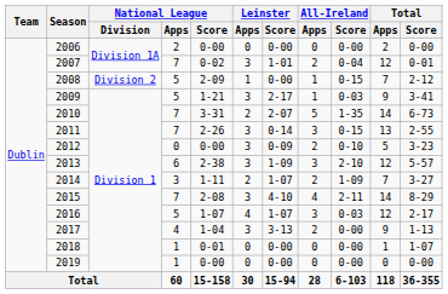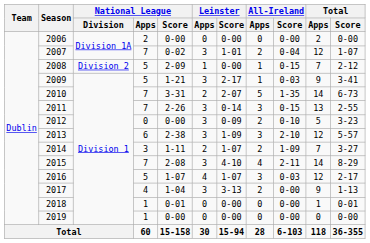 <table class="wikitable" style="text-align:center">
 <tr>
 <th rowspan="2">Team</th>
 <th rowspan="2">Season</th>
 <th colspan="3"><a href='#'>National League</a></th>
 <th colspan="2"><a href='#'>Leinster</a></th>
 <th colspan="2"><a href='#'>All-Ireland</a></th>
 <th colspan="2">Total</th>
 </tr>
 <tr>
 <th>Division</th>
 <th>Apps</th>
 <th>Score</th>
 <th>Apps</th>
 <th>Score</th>
 <th>Apps</th>
 <th>Score</th>
 <th>Apps</th>
 <th>Score</th>
 </tr>
 <tr>
 <td rowspan="14"><a href='#'>Dublin</a></td>
 <td>2006</td>
 <td rowspan="2"><a href='#'>Division 1A</a></td>
 <td>2</td>
 <td>0-00</td>
 <td>0</td>
 <td>0-00</td>
 <td>0</td>
 <td>0-00</td>
 <td>2</td>
 <td>0-00</td>
 </tr>
 <tr>
 <td>2007</td>
 <td>7</td>
 <td>0-02</td>
 <td>3</td>
 <td>1-01</td>
 <td>2</td>
 <td>0-04</td>
 <td>12</td>
-<td>0-01</td>
+<td>1-07</td>
 </tr>
 <tr>
 <td>2008</td>
 <td rowspan="1"><a href='#'>Division 2</a></td>
 <td>5</td>
 <td>2-09</td>
 <td>1</td>
 <td>0-00</td>
 <td>1</td>
 <td>0-15</td>
 <td>7</td>
 <td>2-12</td>
 </tr>
 <tr>
 <td>2009</td>
 <td rowspan="11"><a href='#'>Division 1</a></td>
 <td>5</td>
 <td>1-21</td>
 <td>3</td>
 <td>2-17</td>
 <td>1</td>
 <td>0-03</td>
 <td>9</td>
 <td>3-41</td>
 </tr>
 <tr>
 <td>2010</td>
 <td>7</td>
 <td>3-31</td>
 <td>2</td>
 <td>2-07</td>
 <td>5</td>
 <td>1-35</td>
 <td>14</td>
 <td>6-73</td>
 </tr>
 <tr>
 <td>2011</td>
 <td>7</td>
 <td>2-26</td>
 <td>3</td>
 <td>0-14</td>
 <td>3</td>
 <td>0-15</td>
 <td>13</td>
 <td>2-55</td>
 </tr>
 <tr>
 <td>2012</td>
 <td>0</td>
 <td>0-00</td>
 <td>3</td>
 <td>0-09</td>
 <td>2</td>
 <td>0-10</td>
 <td>5</td>
 <td>3-23</td>
 </tr>
 <tr>
 <td>2013</td>
 <td>6</td>
 <td>2-38</td>
 <td>3</td>
 <td>1-09</td>
 <td>3</td>
 <td>2-10</td>
 <td>12</td>
 <td>5-57</td>
 </tr>
 <tr>
 <td>2014</td>
 <td>3</td>
 <td>1-11</td>
 <td>2</td>
 <td>1-07</td>
 <td>2</td>
 <td>1-09</td>
 <td>7</td>
 <td>3-27</td>
 </tr>
 <tr>
 <td>2015</td>
 <td>7</td>
 <td>2-08</td>
 <td>3</td>
 <td>4-10</td>
 <td>4</td>
 <td>2-11</td>
 <td>14</td>
 <td>8-29</td>
 </tr>
 <tr>
 <td>2016</td>
 <td>5</td>
 <td>1-07</td>
 <td>4</td>
 <td>1-07</td>
 <td>3</td>
 <td>0-03</td>
 <td>12</td>
 <td>2-17</td>
 </tr>
 <tr>
 <td>2017</td>
 <td>4</td>
 <td>1-04</td>
 <td>3</td>
 <td>3-13</td>
 <td>2</td>
 <td>0-00</td>
 <td>9</td>
 <td>1-13</td>
 </tr>
 <tr>
 <td>2018</td>
 <td>1</td>
 <td>0-01</td>
 <td>0</td>
 <td>0-00</td>
 <td>0</td>
 <td>0-00</td>
 <td>1</td>
-<td>1-07</td>
+<td>0-01</td>
 </tr>
 <tr>
 <td>2019</td>
 <td>1</td>
 <td>0-00</td>
 <td>0</td>
 <td>0-00</td>
 <td>0</td>
 <td>0-00</td>
 <td>0</td>
 <td>0-00</td>
 </tr>
 <tr>
 <th colspan="3">Total</th>
 <td><strong>60</strong></td>
 <td><strong>15-158</strong></td>
 <td><strong>30</strong></td>
 <td><strong>15-94</strong></td>
 <td><strong>28</strong></td>
 <td><strong>6-103</strong></td>
 <td><strong>118</strong></td>
 <td><strong>36-355</strong></td>
 </tr>
 </table>
